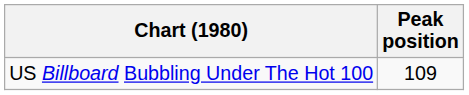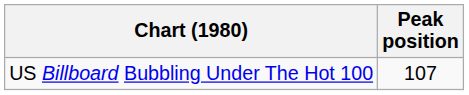 <table class="wikitable">
 <tr>
 <th>Chart (1980)</th>
 <th>Peak<br>position</th>
 </tr>
 <tr>
 <td>US <em><a href='#'>Billboard</a></em> <a href='#'>Bubbling Under The Hot 100</a></td>
-<td align=center>109</td>
+<td align=center>107</td>
 </tr>
 </table>
